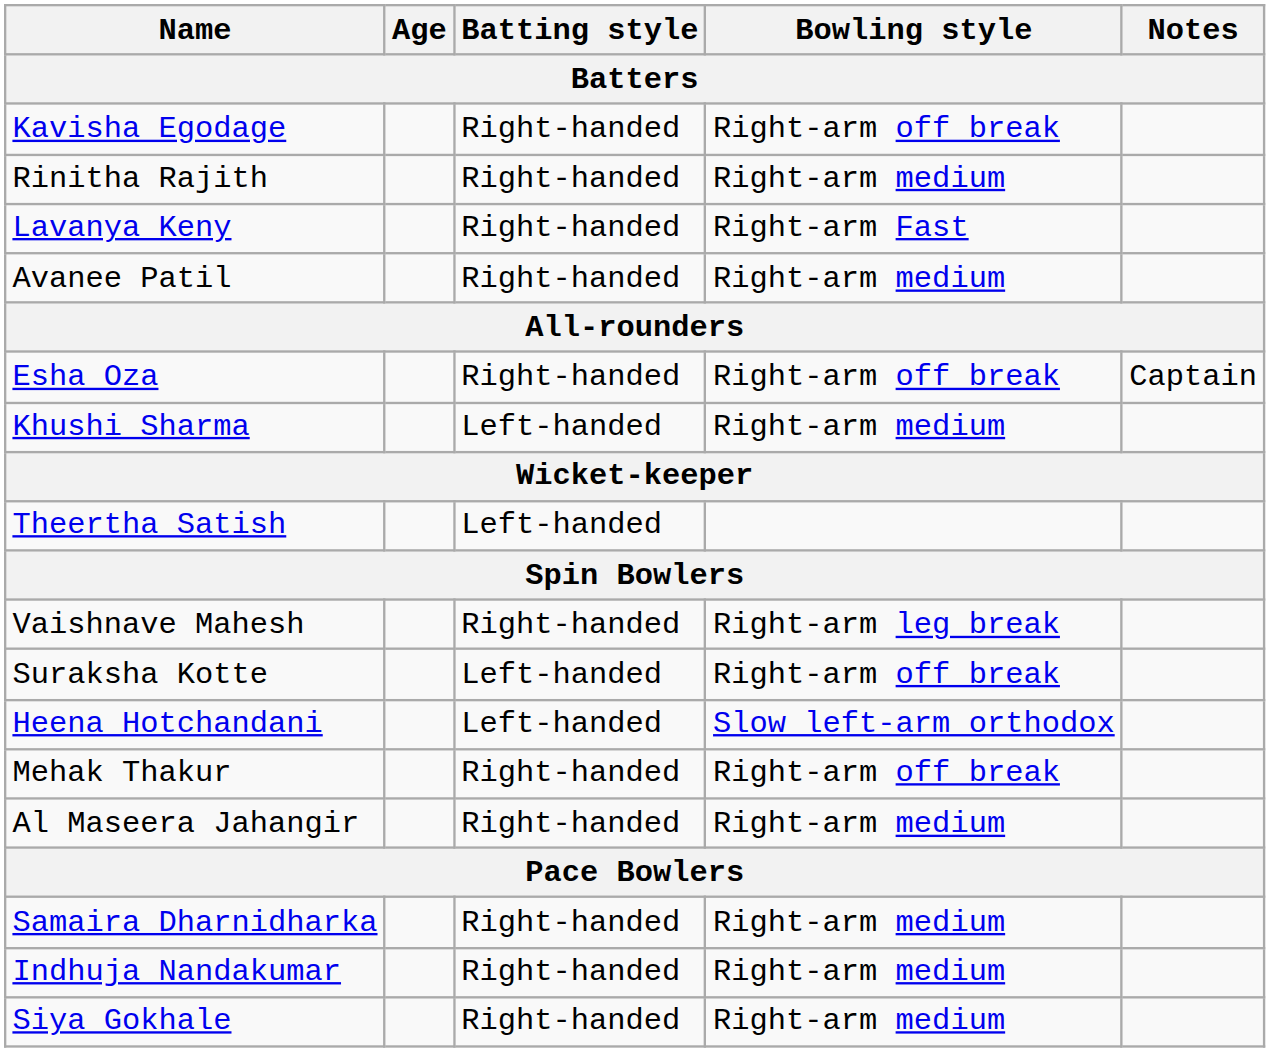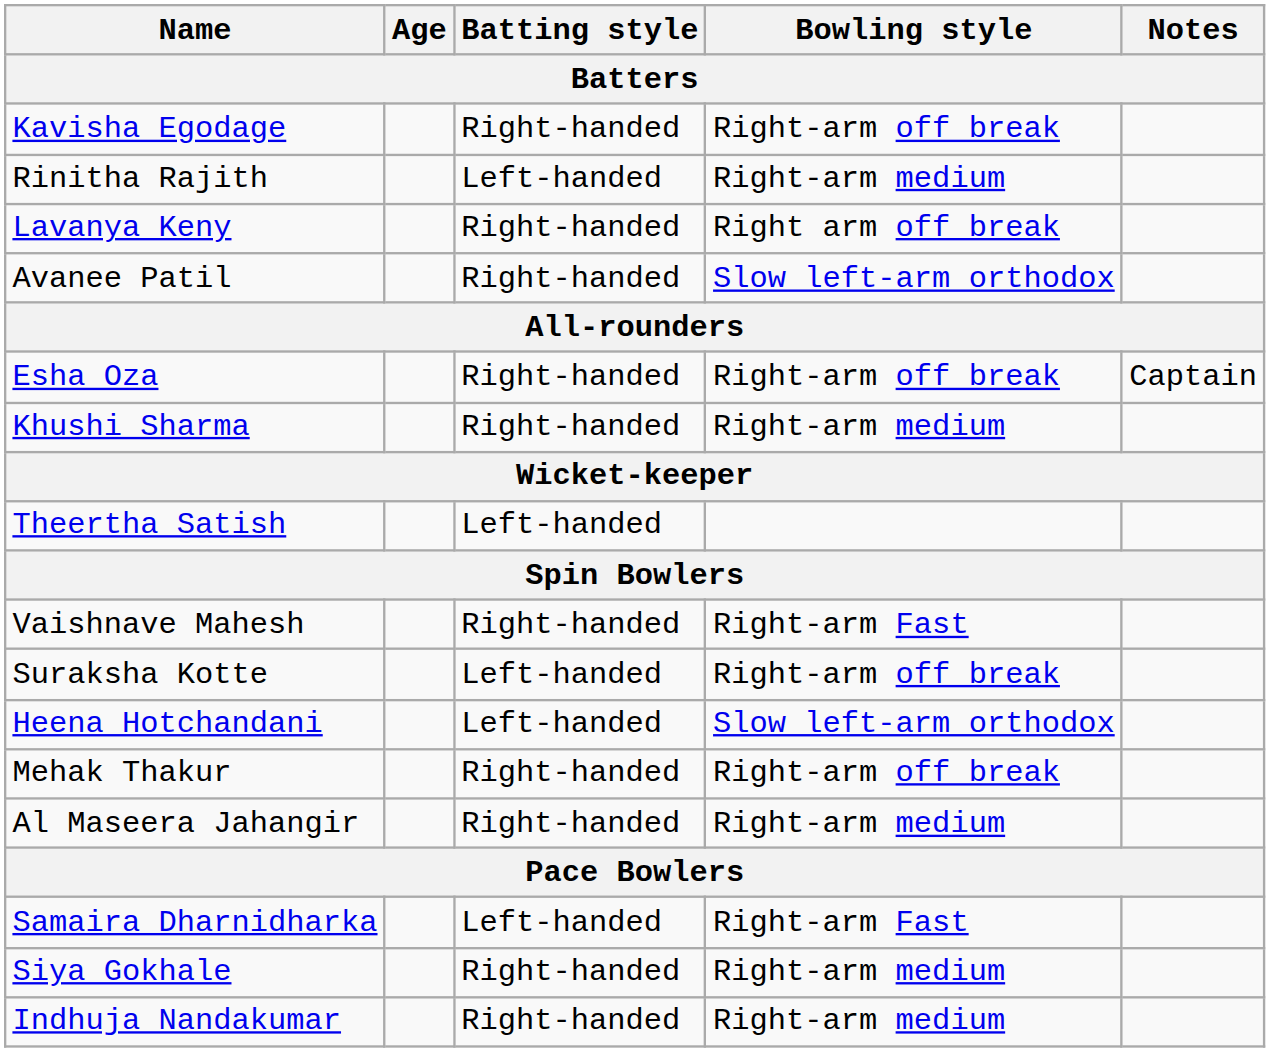 <table class="wikitable">
 <tr>
 <th>Name</th>
 <th>Age</th>
 <th>Batting style</th>
 <th>Bowling style</th>
 <th>Notes</th>
 </tr>
 <tr>
 <th colspan="5">Batters</th>
 </tr>
 <tr>
 <td><a href='#'>Kavisha Egodage</a></td>
 <td></td>
 <td>Right-handed</td>
 <td>Right-arm <a href='#'>off break</a></td>
 <td></td>
 </tr>
 <tr>
 <td>Rinitha Rajith</td>
 <td></td>
-<td>Right-handed</td>
+<td>Left-handed</td>
 <td>Right-arm <a href='#'>medium</a></td>
 <td></td>
 </tr>
 <tr>
 <td><a href='#'>Lavanya Keny</a></td>
 <td></td>
 <td>Right-handed</td>
-<td>Right-arm <a href='#'>Fast</a></td>
+<td>Right arm <a href='#'>off break</a></td>
 <td></td>
 </tr>
 <tr>
 <td>Avanee Patil</td>
 <td></td>
 <td>Right-handed</td>
-<td>Right-arm <a href='#'>medium</a></td>
+<td><a href='#'>Slow left-arm orthodox</a></td>
 <td></td>
 </tr>
 <tr>
 <th colspan="5">All-rounders</th>
 </tr>
 <tr>
 <td><a href='#'>Esha Oza</a></td>
 <td></td>
 <td>Right-handed</td>
 <td>Right-arm <a href='#'>off break</a></td>
 <td>Captain</td>
 </tr>
 <tr>
 <td><a href='#'>Khushi Sharma</a></td>
 <td></td>
-<td>Left-handed</td>
+<td>Right-handed</td>
 <td>Right-arm <a href='#'>medium</a></td>
 <td></td>
 </tr>
 <tr>
 <th colspan="5">Wicket-keeper</th>
 </tr>
 <tr>
 <td><a href='#'>Theertha Satish</a></td>
 <td></td>
 <td>Left-handed</td>
 <td></td>
 <td></td>
 </tr>
 <tr>
 <th colspan="5">Spin Bowlers</th>
 </tr>
 <tr>
 <td>Vaishnave Mahesh</td>
 <td></td>
 <td>Right-handed</td>
-<td>Right-arm <a href='#'>leg break</a></td>
+<td>Right-arm <a href='#'>Fast</a></td>
 <td></td>
 </tr>
 <tr>
 <td>Suraksha Kotte</td>
 <td></td>
 <td>Left-handed</td>
 <td>Right-arm <a href='#'>off break</a></td>
 <td></td>
 </tr>
 <tr>
 <td><a href='#'>Heena Hotchandani</a></td>
 <td></td>
 <td>Left-handed</td>
 <td><a href='#'>Slow left-arm orthodox</a></td>
 <td></td>
 </tr>
 <tr>
 <td>Mehak Thakur</td>
 <td></td>
 <td>Right-handed</td>
 <td>Right-arm <a href='#'>off break</a></td>
 <td></td>
 </tr>
 <tr>
 <td>Al Maseera Jahangir</td>
 <td></td>
 <td>Right-handed</td>
 <td>Right-arm <a href='#'>medium</a></td>
 <td></td>
 </tr>
 <tr>
 <th colspan="5">Pace Bowlers</th>
 </tr>
 <tr>
 <td><a href='#'>Samaira Dharnidharka</a></td>
 <td></td>
+<td>Left-handed</td>
+<td>Right-arm <a href='#'>Fast</a></td>
+<td></td>
+</tr>
+<tr>
+<td><a href='#'>Siya Gokhale</a></td>
+<td></td>
 <td>Right-handed</td>
 <td>Right-arm <a href='#'>medium</a></td>
 <td></td>
 </tr>
 <tr>
 <td><a href='#'>Indhuja Nandakumar</a></td>
 <td></td>
 <td>Right-handed</td>
 <td>Right-arm <a href='#'>medium</a></td>
 <td></td>
 </tr>
-<tr>
-<td><a href='#'>Siya Gokhale</a></td>
-<td></td>
-<td>Right-handed</td>
-<td>Right-arm <a href='#'>medium</a></td>
-<td></td>
-</tr>
 </table>
